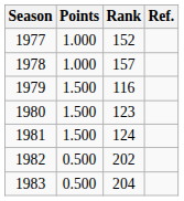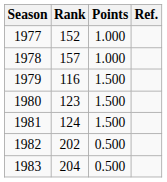 <table class="wikitable plainrowheaders sortable" style="text-align:center">
 <tr>
 <th>Season</th>
+<th>Rank</th>
 <th>Points</th>
-<th>Rank</th>
 <th>Ref.</th>
 </tr>
 <tr>
 <td>1977</td>
+<td>152 </td>
 <td>1.000</td>
-<td>152 </td>
 <td></td>
 </tr>
 <tr>
 <td>1978</td>
+<td>157 </td>
 <td>1.000</td>
-<td>157 </td>
 <td></td>
 </tr>
 <tr>
 <td>1979</td>
+<td>116 </td>
 <td>1.500</td>
-<td>116 </td>
 <td></td>
 </tr>
 <tr>
 <td>1980</td>
+<td>123 </td>
 <td>1.500</td>
-<td>123 </td>
 <td></td>
 </tr>
 <tr>
 <td>1981</td>
+<td>124 </td>
 <td>1.500</td>
-<td>124 </td>
 <td></td>
 </tr>
 <tr>
 <td>1982</td>
+<td>202 </td>
 <td>0.500</td>
-<td>202 </td>
 <td></td>
 </tr>
 <tr>
 <td>1983</td>
+<td>204 </td>
 <td>0.500</td>
-<td>204 </td>
 <td></td>
 </tr>
 </table>
